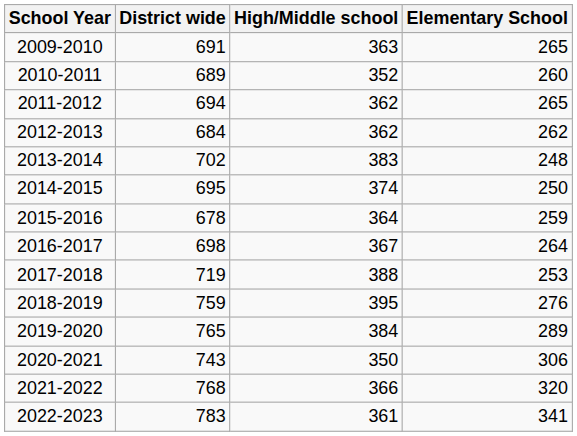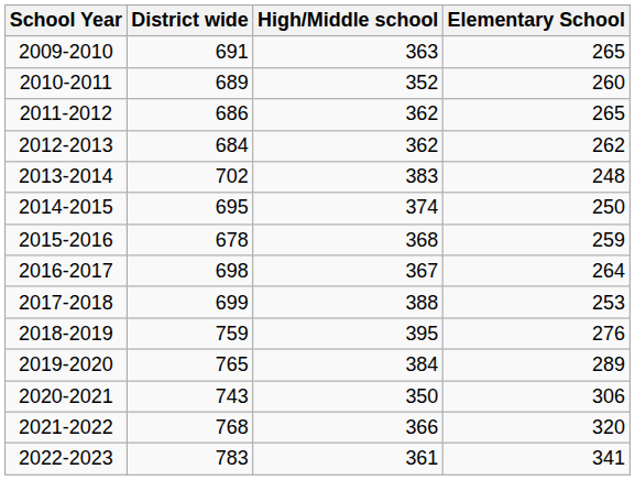 <table class="wikitable sortable">
 <tr>
 <th>School Year</th>
 <th>District wide</th>
 <th>High/Middle school</th>
 <th>Elementary School</th>
 </tr>
 <tr align=right>
 <td align=center>2009-2010</td>
 <td align=right>691</td>
 <td align=right>363</td>
 <td align=right>265</td>
 </tr>
 <tr align=right>
 <td align=center>2010-2011</td>
 <td align=right>689</td>
 <td align=right>352</td>
 <td align=right>260</td>
 </tr>
 <tr align=right>
 <td align=center>2011-2012</td>
-<td align=right>694</td>
+<td align=right>686</td>
 <td align=right>362</td>
 <td align=right>265</td>
 </tr>
 <tr align=right>
 <td align=center>2012-2013</td>
 <td align=right>684</td>
 <td align=right>362</td>
 <td align=right>262</td>
 </tr>
 <tr align=right>
 <td align=center>2013-2014</td>
 <td align=right>702</td>
 <td align=right>383</td>
 <td align=right>248</td>
 </tr>
 <tr align=right>
 <td align=center>2014-2015</td>
 <td align=right>695</td>
 <td align=right>374</td>
 <td align=right>250</td>
 </tr>
 <tr align=right>
 <td align=center>2015-2016</td>
 <td align=right>678</td>
-<td align=right>364</td>
+<td align=right>368</td>
 <td align=right>259</td>
 </tr>
 <tr align=right>
 <td align=center>2016-2017</td>
 <td align=right>698</td>
 <td align=right>367</td>
 <td align=right>264</td>
 </tr>
 <tr align=right>
 <td align=center>2017-2018</td>
-<td align=right>719</td>
+<td align=right>699</td>
 <td align=right>388</td>
 <td align=right>253</td>
 </tr>
 <tr align=right>
 <td align=center>2018-2019</td>
 <td align=right>759</td>
 <td align=right>395</td>
 <td align=right>276</td>
 </tr>
 <tr align=right>
 <td align=center>2019-2020</td>
 <td align=right>765</td>
 <td align=right>384</td>
 <td align=right>289</td>
 </tr>
 <tr align=right>
 <td align=center>2020-2021</td>
 <td align=right>743</td>
 <td align=right>350</td>
 <td align=right>306</td>
 </tr>
 <tr align=right>
 <td align=center>2021-2022</td>
 <td align=right>768</td>
 <td align=right>366</td>
 <td align=right>320</td>
 </tr>
 <tr align=right>
 <td align=center>2022-2023</td>
 <td align=right>783</td>
 <td align=right>361</td>
 <td align=right>341</td>
 </tr>
 </table>
